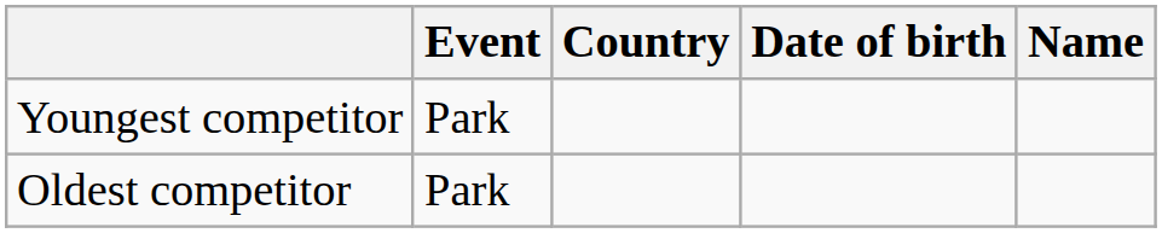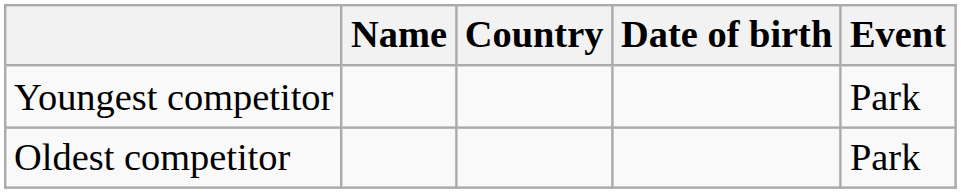 <table class="wikitable">
 <tr>
 <th></th>
-<th>Event</th>
+<th>Name</th>
 <th>Country</th>
 <th>Date of birth</th>
-<th>Name</th>
+<th>Event</th>
 </tr>
 <tr>
 <td>Youngest competitor</td>
-<td>Park</td>
 <td></td>
 <td></td>
 <td></td>
+<td>Park</td>
 </tr>
 <tr>
 <td>Oldest competitor</td>
-<td>Park</td>
 <td></td>
 <td></td>
 <td></td>
+<td>Park</td>
 </tr>
 </table>
